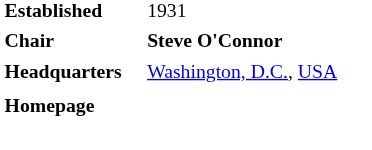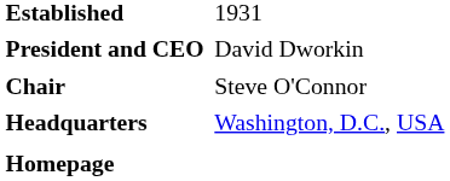 <table class="toccolours" style="float: right; margin-left: 1em; width: 20em; font-size: 90%;" cellspacing="3">
 <tr>
 <td colspan="2" style="padding: 1em 0; text-align: center;"></td>
 </tr>
 <tr style="vertical-align: top;">
 </tr>
 <tr style="vertical-align: top;">
 <td><strong>Established</strong></td>
 <td style="padding-right: 1em;">1931</td>
 </tr>
 <tr style="vertical-align: top;">
+<td><strong>President and CEO</strong></td>
+<td style="padding-right: 1em;">David Dworkin</td>
+</tr>
+<tr style="vertical-align: top;">
 <td><strong>Chair</strong></td>
-<td style="padding-right: 1em;"><strong>Steve O'Connor</strong></td>
+<td style="padding-right: 1em;">Steve O'Connor</td>
 </tr>
 <tr style="vertical-align: top;">
 <td><strong>Headquarters</strong></td>
 <td style="padding-right: 1em;"><a href='#'>Washington, D.C.</a>,  <a href='#'>USA</a></td>
 </tr>
 <tr style="vertical-align: top;">
 </tr>
 <tr style="vertical-align: top;">
 <td><strong>Homepage</strong></td>
 <td style="padding-right: 1em;"></td>
 </tr>
 </table>
